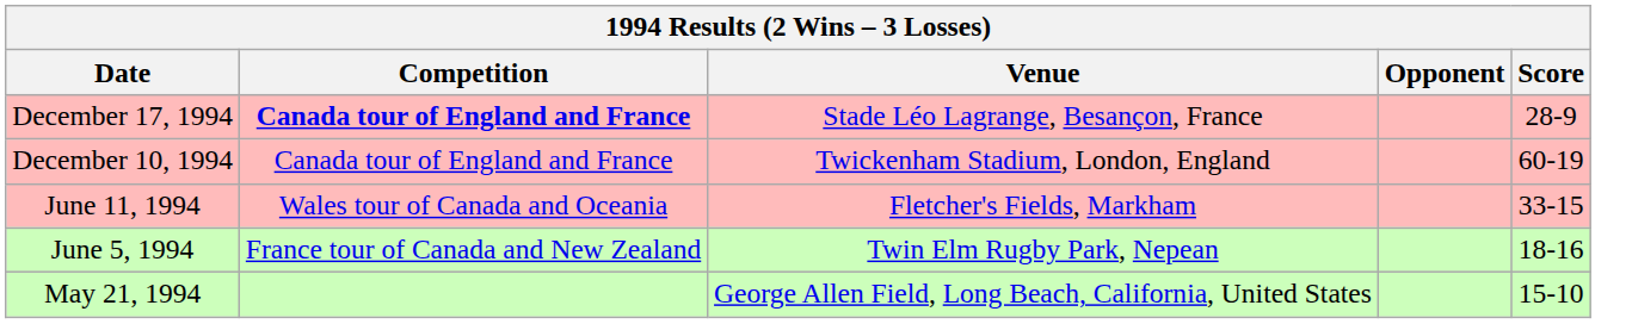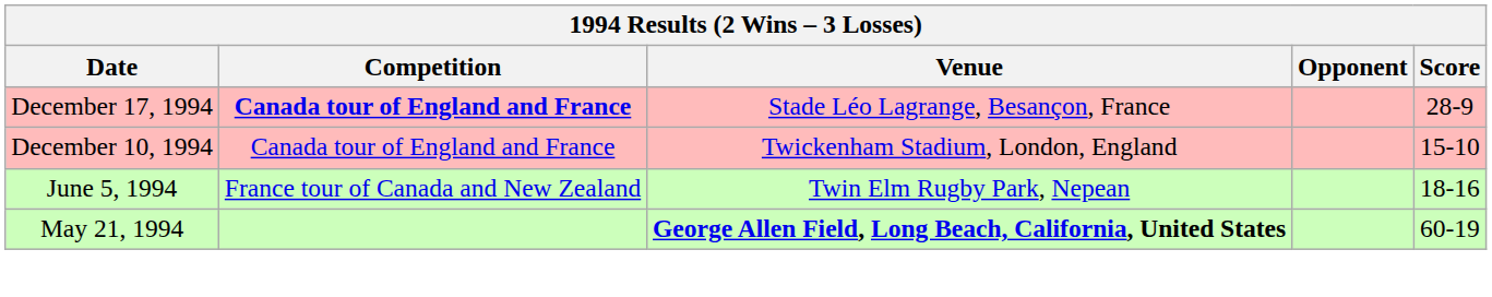 <table class="wikitable sortable">
 <tr>
 <th colspan="5"><strong>1994 Results (2 Wins – 3 Losses)</strong></th>
 </tr>
 <tr>
 <th>Date</th>
 <th>Competition</th>
 <th>Venue</th>
 <th>Opponent</th>
 <th>Score</th>
 </tr>
 <tr style="background:#fbb;">
 <td align=center>December 17, 1994</td>
 <td align=center><strong><a href='#'>Canada tour of England and France</a></strong></td>
 <td align=center><a href='#'>Stade Léo Lagrange</a>, <a href='#'>Besançon</a>, France</td>
 <td></td>
 <td align=center>28-9</td>
 </tr>
 <tr style="background:#fbb;">
 <td align=center>December 10, 1994</td>
 <td align=center><a href='#'>Canada tour of England and France</a></td>
 <td align=center><a href='#'>Twickenham Stadium</a>, London, England</td>
 <td></td>
-<td align=center>60-19</td>
-</tr>
-<tr style="background:#fbb;">
-<td align=center>June 11, 1994</td>
-<td align=center><a href='#'>Wales tour of Canada and Oceania</a></td>
-<td align=center><a href='#'>Fletcher's Fields</a>, <a href='#'>Markham</a></td>
-<td></td>
-<td align=center>33-15</td>
+<td align=center>15-10</td>
 </tr>
 <tr style="background:#cfb;">
 <td align=center>June 5, 1994</td>
 <td align=center><a href='#'>France tour of Canada and New Zealand</a></td>
 <td align=center><a href='#'>Twin Elm Rugby Park</a>, <a href='#'>Nepean</a></td>
 <td></td>
 <td align=center>18-16</td>
 </tr>
 <tr style="background:#cfb;">
 <td align=center>May 21, 1994</td>
 <td align=center></td>
-<td align=center><a href='#'>George Allen Field</a>, <a href='#'>Long Beach, California</a>, United States</td>
+<td align=center><strong><a href='#'>George Allen Field</a>, <a href='#'>Long Beach, California</a>, United States</strong></td>
 <td></td>
-<td align=center>15-10</td>
+<td align=center>60-19</td>
 </tr>
 </table>
